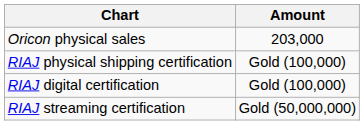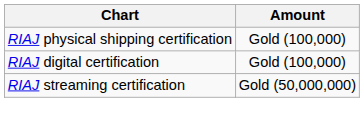 <table class="wikitable">
 <tr>
 <th>Chart</th>
 <th>Amount</th>
-</tr>
-<tr>
-<td><em>Oricon</em> physical sales</td>
-<td align="center">203,000</td>
 </tr>
 <tr>
 <td><em><a href='#'>RIAJ</a></em> physical shipping certification</td>
 <td align="center">Gold (100,000)</td>
 </tr>
 <tr>
 <td><em><a href='#'>RIAJ</a></em> digital certification</td>
 <td align="center">Gold (100,000)</td>
 </tr>
 <tr>
 <td><em><a href='#'>RIAJ</a></em> streaming certification</td>
 <td align="center">Gold (50,000,000)</td>
 </tr>
 </table>
